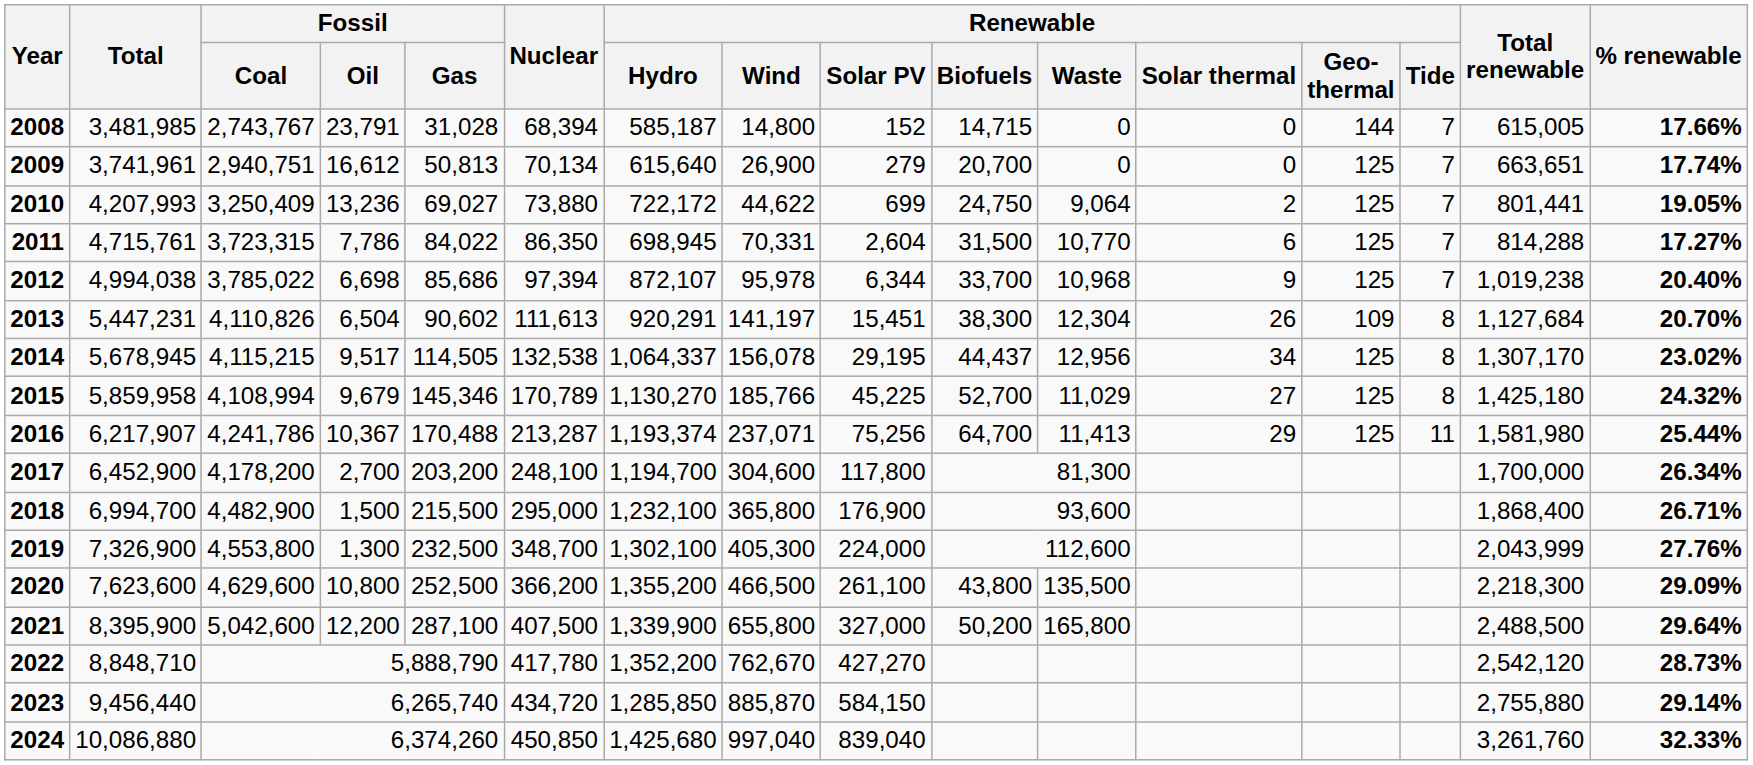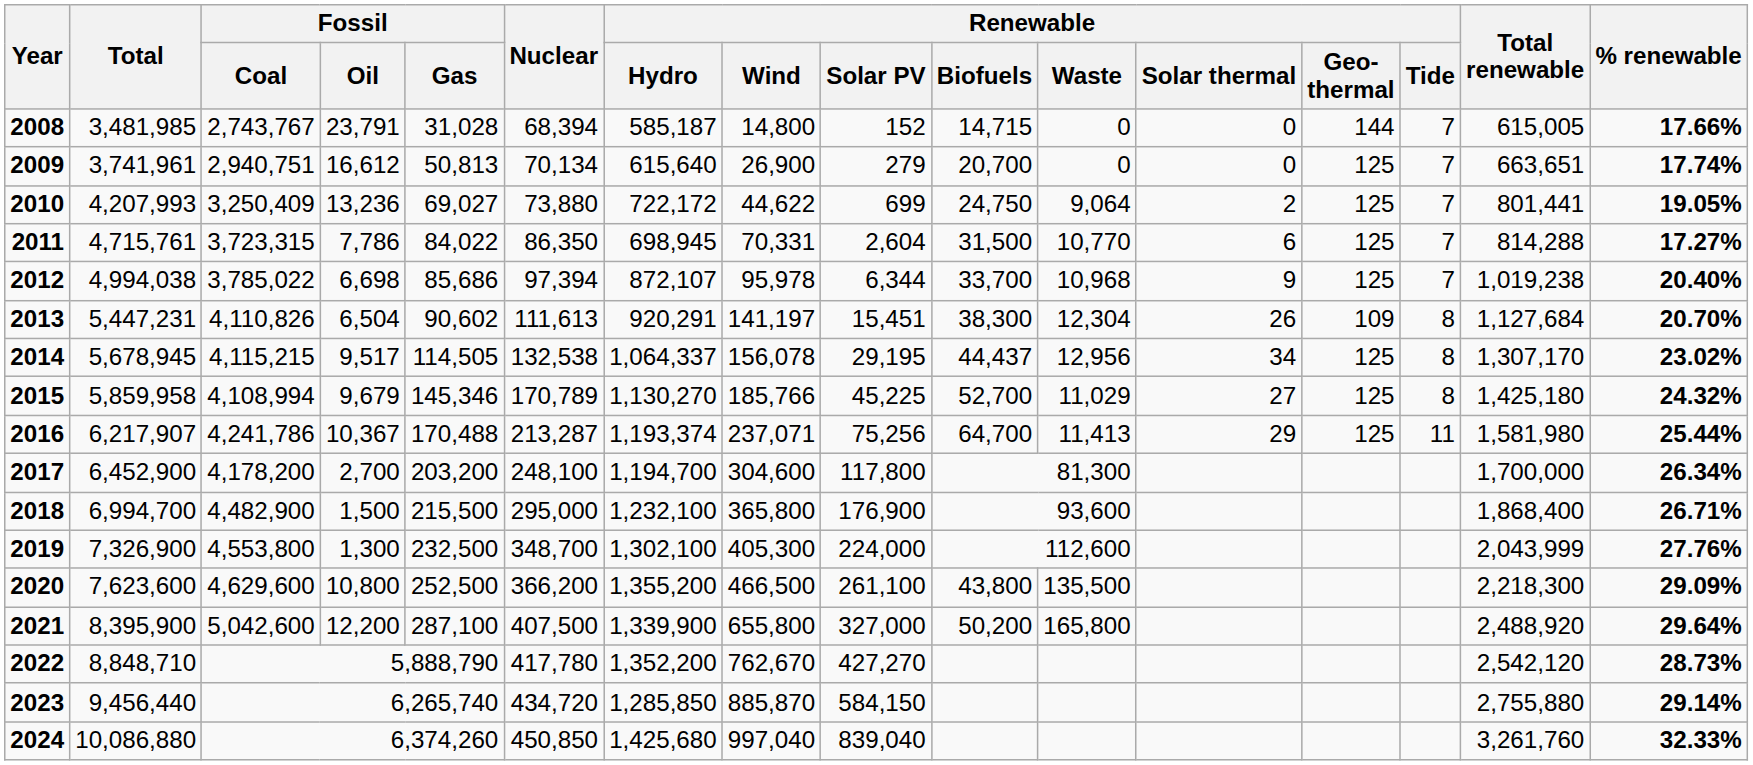 <table style="text-align: right" class="wikitable sortable">
 <tr>
 <th rowspan="2">Year</th>
 <th rowspan="2">Total</th>
 <th colspan="3">Fossil</th>
 <th rowspan="2">Nuclear</th>
 <th colspan="8">Renewable</th>
 <th rowspan="2">Total <br>renewable</th>
 <th rowspan="2">% renewable</th>
 </tr>
 <tr>
 <th>Coal</th>
 <th>Oil</th>
 <th>Gas</th>
 <th>Hydro</th>
 <th>Wind</th>
 <th>Solar  PV</th>
 <th>Biofuels</th>
 <th>Waste</th>
 <th>Solar thermal</th>
 <th>Geo-<br>thermal</th>
 <th>Tide</th>
 </tr>
 <tr>
 <td><strong>2008</strong></td>
 <td>3,481,985</td>
 <td>2,743,767</td>
 <td>23,791</td>
 <td>31,028</td>
 <td>68,394</td>
 <td>585,187</td>
 <td>14,800</td>
 <td>152</td>
 <td>14,715</td>
 <td>0</td>
 <td>0</td>
 <td>144</td>
 <td>7</td>
 <td>615,005</td>
 <td><strong>17.66%</strong></td>
 </tr>
 <tr>
 <td><strong>2009</strong></td>
 <td>3,741,961</td>
 <td>2,940,751</td>
 <td>16,612</td>
 <td>50,813</td>
 <td>70,134</td>
 <td>615,640</td>
 <td>26,900</td>
 <td>279</td>
 <td>20,700</td>
 <td>0</td>
 <td>0</td>
 <td>125</td>
 <td>7</td>
 <td>663,651</td>
 <td><strong>17.74%</strong></td>
 </tr>
 <tr>
 <td><strong>2010</strong></td>
 <td>4,207,993</td>
 <td>3,250,409</td>
 <td>13,236</td>
 <td>69,027</td>
 <td>73,880</td>
 <td>722,172</td>
 <td>44,622</td>
 <td>699</td>
 <td>24,750</td>
 <td>9,064</td>
 <td>2</td>
 <td>125</td>
 <td>7</td>
 <td>801,441</td>
 <td><strong>19.05%</strong></td>
 </tr>
 <tr>
 <td><strong>2011</strong></td>
 <td>4,715,761</td>
 <td>3,723,315</td>
 <td>7,786</td>
 <td>84,022</td>
 <td>86,350</td>
 <td>698,945</td>
 <td>70,331</td>
 <td>2,604</td>
 <td>31,500</td>
 <td>10,770</td>
 <td>6</td>
 <td>125</td>
 <td>7</td>
 <td>814,288</td>
 <td><strong>17.27%</strong></td>
 </tr>
 <tr>
 <td><strong>2012</strong></td>
 <td>4,994,038</td>
 <td>3,785,022</td>
 <td>6,698</td>
 <td>85,686</td>
 <td>97,394</td>
 <td>872,107</td>
 <td>95,978</td>
 <td>6,344</td>
 <td>33,700</td>
 <td>10,968</td>
 <td>9</td>
 <td>125</td>
 <td>7</td>
 <td>1,019,238</td>
 <td><strong>20.40%</strong></td>
 </tr>
 <tr>
 <td><strong>2013</strong></td>
 <td>5,447,231</td>
 <td>4,110,826</td>
 <td>6,504</td>
 <td>90,602</td>
 <td>111,613</td>
 <td>920,291</td>
 <td>141,197</td>
 <td>15,451</td>
 <td>38,300</td>
 <td>12,304</td>
 <td>26</td>
 <td>109</td>
 <td>8</td>
 <td>1,127,684</td>
 <td><strong>20.70%</strong></td>
 </tr>
 <tr>
 <td><strong>2014</strong></td>
 <td>5,678,945</td>
 <td>4,115,215</td>
 <td>9,517</td>
 <td>114,505</td>
 <td>132,538</td>
 <td>1,064,337</td>
 <td>156,078</td>
 <td>29,195</td>
 <td>44,437</td>
 <td>12,956</td>
 <td>34</td>
 <td>125</td>
 <td>8</td>
 <td>1,307,170</td>
 <td><strong>23.02%</strong></td>
 </tr>
 <tr>
 <td><strong>2015</strong></td>
 <td>5,859,958</td>
 <td>4,108,994</td>
 <td>9,679</td>
 <td>145,346</td>
 <td>170,789</td>
 <td>1,130,270</td>
 <td>185,766</td>
 <td>45,225</td>
 <td>52,700</td>
 <td>11,029</td>
 <td>27</td>
 <td>125</td>
 <td>8</td>
 <td>1,425,180</td>
 <td><strong>24.32%</strong></td>
 </tr>
 <tr>
 <td><strong>2016</strong></td>
 <td>6,217,907</td>
 <td>4,241,786</td>
 <td>10,367</td>
 <td>170,488</td>
 <td>213,287</td>
 <td>1,193,374</td>
 <td>237,071</td>
 <td>75,256</td>
 <td>64,700</td>
 <td>11,413</td>
 <td>29</td>
 <td>125</td>
 <td>11</td>
 <td>1,581,980</td>
 <td><strong>25.44%</strong></td>
 </tr>
 <tr>
 <td><strong>2017</strong></td>
 <td>6,452,900</td>
 <td>4,178,200</td>
 <td>2,700</td>
 <td>203,200</td>
 <td>248,100</td>
 <td>1,194,700</td>
 <td>304,600</td>
 <td>117,800</td>
 <td colspan="2">81,300</td>
 <td></td>
 <td></td>
 <td></td>
 <td>1,700,000</td>
 <td><strong>26.34%</strong></td>
 </tr>
 <tr>
 <td><strong>2018</strong></td>
 <td>6,994,700</td>
 <td>4,482,900</td>
 <td>1,500</td>
 <td>215,500</td>
 <td>295,000</td>
 <td>1,232,100</td>
 <td>365,800</td>
 <td>176,900</td>
 <td colspan="2">93,600</td>
 <td></td>
 <td></td>
 <td></td>
 <td>1,868,400</td>
 <td><strong>26.71%</strong></td>
 </tr>
 <tr>
 <td><strong>2019</strong></td>
 <td>7,326,900</td>
 <td>4,553,800</td>
 <td>1,300</td>
 <td>232,500</td>
 <td>348,700</td>
 <td>1,302,100</td>
 <td>405,300</td>
 <td>224,000</td>
 <td colspan="2">112,600</td>
 <td></td>
 <td></td>
 <td></td>
 <td>2,043,999</td>
 <td><strong>27.76%</strong></td>
 </tr>
 <tr>
 <td><strong>2020</strong></td>
 <td>7,623,600</td>
 <td>4,629,600</td>
 <td>10,800</td>
 <td>252,500</td>
 <td>366,200</td>
 <td>1,355,200</td>
 <td>466,500</td>
 <td>261,100</td>
 <td>43,800</td>
 <td>135,500</td>
 <td></td>
 <td></td>
 <td></td>
 <td>2,218,300</td>
 <td><strong>29.09%</strong></td>
 </tr>
 <tr>
 <td><strong>2021</strong></td>
 <td>8,395,900</td>
 <td>5,042,600</td>
 <td>12,200</td>
 <td>287,100</td>
 <td>407,500</td>
 <td>1,339,900</td>
 <td>655,800</td>
 <td>327,000</td>
 <td>50,200</td>
 <td>165,800</td>
 <td></td>
 <td></td>
 <td></td>
-<td>2,488,500</td>
+<td>2,488,920</td>
 <td><strong>29.64%</strong></td>
 </tr>
 <tr>
 <td><strong>2022</strong></td>
 <td>8,848,710</td>
 <td colspan="3">5,888,790</td>
 <td>417,780</td>
 <td>1,352,200</td>
 <td>762,670</td>
 <td>427,270</td>
 <td></td>
 <td></td>
 <td></td>
 <td></td>
 <td></td>
 <td>2,542,120</td>
 <td><strong>28.73%</strong></td>
 </tr>
 <tr>
 <td><strong>2023</strong></td>
 <td>9,456,440</td>
 <td colspan="3">6,265,740</td>
 <td>434,720</td>
 <td>1,285,850</td>
 <td>885,870</td>
 <td>584,150</td>
 <td></td>
 <td></td>
 <td></td>
 <td></td>
 <td></td>
 <td>2,755,880</td>
 <td><strong>29.14%</strong></td>
 </tr>
 <tr>
 <td><strong>2024</strong></td>
 <td>10,086,880</td>
 <td colspan="3">6,374,260</td>
 <td>450,850</td>
 <td>1,425,680</td>
 <td>997,040</td>
 <td>839,040</td>
 <td></td>
 <td></td>
 <td></td>
 <td></td>
 <td></td>
 <td>3,261,760</td>
 <td><strong>32.33%</strong></td>
 </tr>
 </table>
